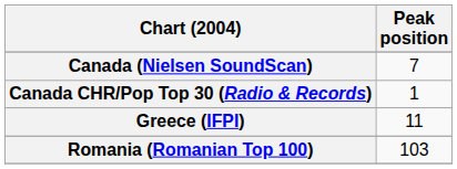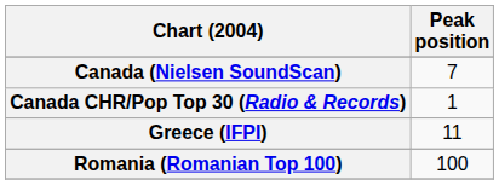 <table class="wikitable sortable plainrowheaders" style="text-align:center">
 <tr>
 <th scope="col">Chart (2004)</th>
 <th scope="col">Peak<br>position</th>
 </tr>
 <tr>
 </tr>
 <tr>
 </tr>
 <tr>
 </tr>
 <tr>
 </tr>
 <tr>
 </tr>
 <tr>
 <th scope="row">Canada (<a href='#'>Nielsen SoundScan</a>)</th>
 <td>7</td>
 </tr>
 <tr>
 <th scope="row">Canada CHR/Pop Top 30 (<em><a href='#'>Radio & Records</a></em>)</th>
 <td>1</td>
 </tr>
 <tr>
 </tr>
 <tr>
 </tr>
 <tr>
 </tr>
 <tr>
 <th scope="row">Greece (<a href='#'>IFPI</a>)</th>
 <td>11</td>
 </tr>
 <tr>
 </tr>
 <tr>
 </tr>
 <tr>
 </tr>
 <tr>
 </tr>
 <tr>
 </tr>
 <tr>
 </tr>
 <tr>
 <th scope="row">Romania (<a href='#'>Romanian Top 100</a>)</th>
-<td>103</td>
+<td>100</td>
 </tr>
 <tr>
 </tr>
 <tr>
 </tr>
 <tr>
 </tr>
 <tr>
 </tr>
 <tr>
 </tr>
 <tr>
 </tr>
 <tr>
 </tr>
 <tr>
 </tr>
 <tr>
 </tr>
 <tr>
 </tr>
 <tr>
 </tr>
 <tr>
 </tr>
 </table>
